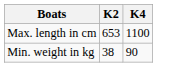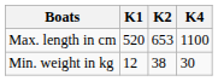 <table class="wikitable">
 <tr>
 <th>Boats</th>
+<th>K1</th>
 <th>K2</th>
 <th>K4</th>
 </tr>
 <tr>
 <td>Max. length in cm</td>
+<td>520</td>
 <td>653</td>
 <td>1100</td>
 </tr>
 <tr>
 <td>Min. weight in kg</td>
+<td>12</td>
 <td>38</td>
-<td>90</td>
+<td>30</td>
 </tr>
 </table>
